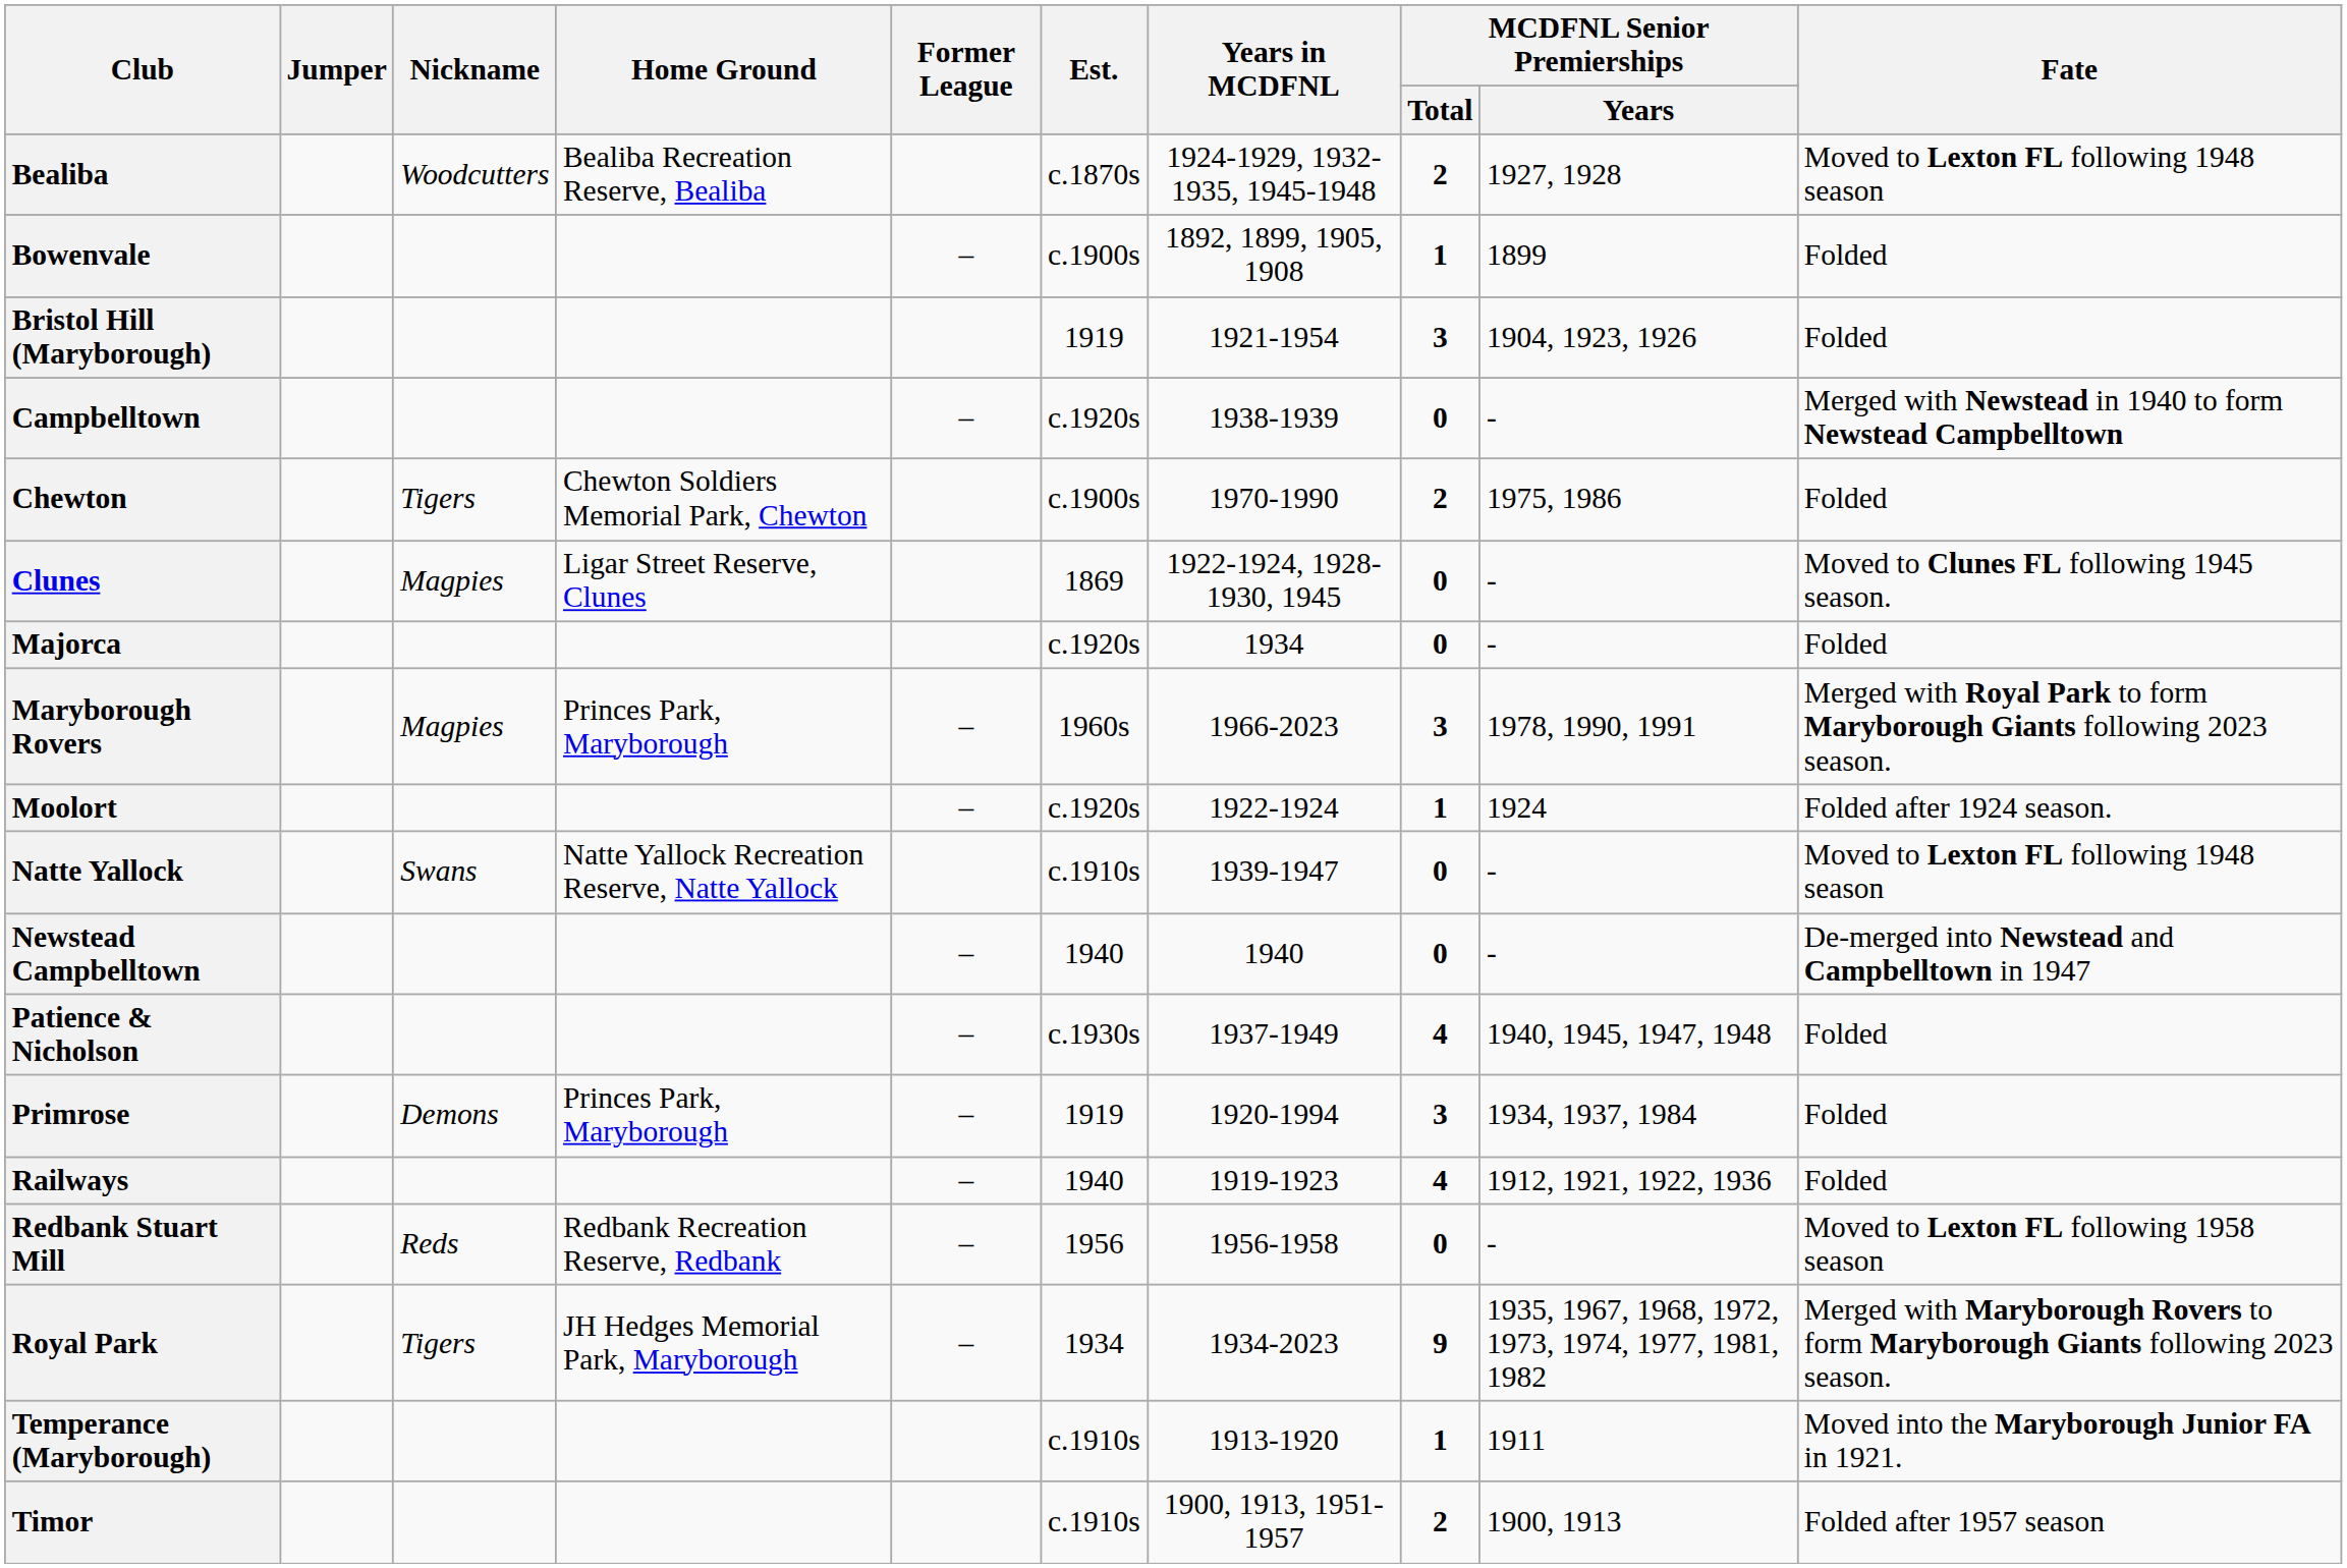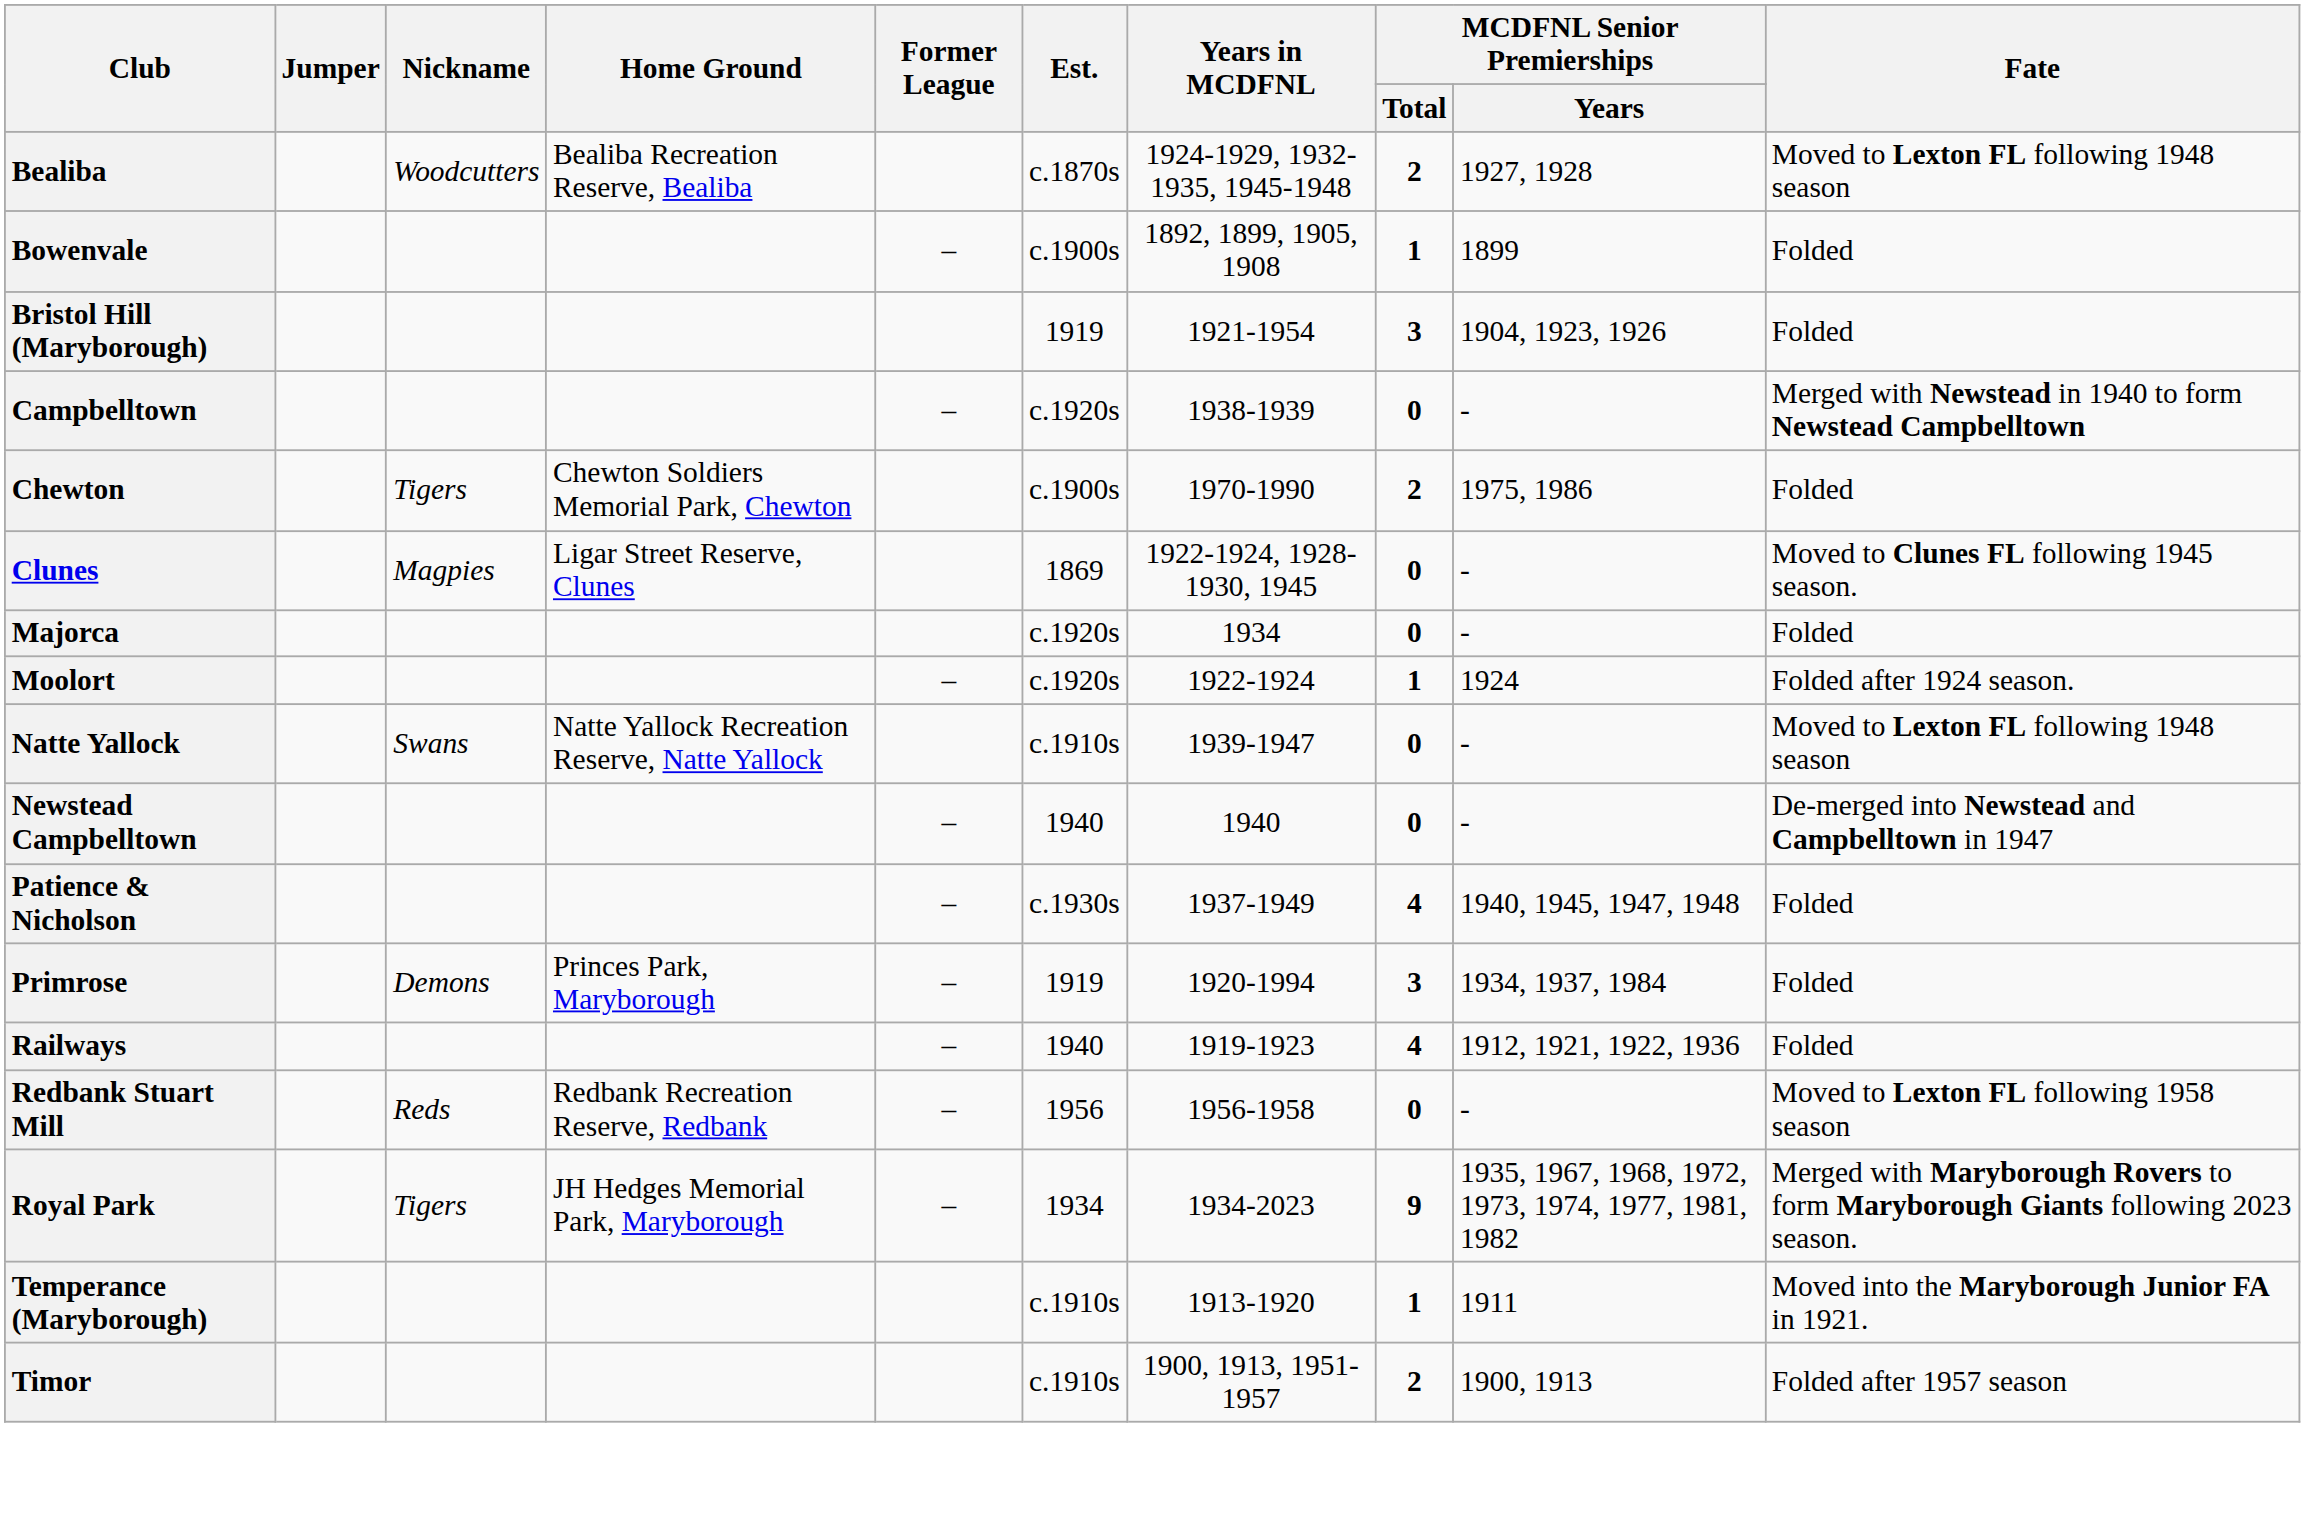 <table class="wikitable sortable">
 <tr>
 <th rowspan="2">Club</th>
 <th rowspan="2">Jumper</th>
 <th rowspan="2">Nickname</th>
 <th rowspan="2">Home Ground</th>
 <th rowspan="2">Former League</th>
 <th rowspan="2">Est.</th>
 <th rowspan="2">Years in MCDFNL</th>
 <th colspan="2">MCDFNL Senior Premierships</th>
 <th rowspan="2">Fate</th>
 </tr>
 <tr>
 <th>Total</th>
 <th>Years</th>
 </tr>
 <tr>
 <th style="text-align:left">Bealiba</th>
 <td></td>
 <td><em>Woodcutters</em></td>
 <td>Bealiba Recreation Reserve, <a href='#'>Bealiba</a></td>
 <td align="center"></td>
 <td align="center">c.1870s</td>
 <td align="center">1924-1929, 1932-1935, 1945-1948</td>
 <td align="center"><strong>2</strong></td>
 <td>1927, 1928</td>
 <td>Moved to <strong>Lexton FL</strong> following 1948 season</td>
 </tr>
 <tr>
 <th style="text-align:left">Bowenvale</th>
 <td></td>
 <td></td>
 <td></td>
 <td align="center">–</td>
 <td align="center">c.1900s</td>
 <td align="center">1892, 1899, 1905, 1908</td>
 <td align="center"><strong>1</strong></td>
 <td>1899</td>
 <td>Folded</td>
 </tr>
 <tr>
 <th style="text-align:left">Bristol Hill (Maryborough)</th>
 <td></td>
 <td></td>
 <td></td>
 <td align="center"></td>
 <td align="center">1919</td>
 <td align="center">1921-1954</td>
 <td align="center"><strong>3</strong></td>
 <td>1904, 1923, 1926</td>
 <td>Folded</td>
 </tr>
 <tr>
 <th style="text-align:left">Campbelltown</th>
 <td></td>
 <td></td>
 <td></td>
 <td align="center">–</td>
 <td align="center">c.1920s</td>
 <td align="center">1938-1939</td>
 <td align="center"><strong>0</strong></td>
 <td>-</td>
 <td>Merged with <strong>Newstead</strong> in 1940 to form <strong>Newstead Campbelltown</strong></td>
 </tr>
 <tr>
 <th style="text-align:left">Chewton</th>
 <td></td>
 <td><em>Tigers</em></td>
 <td>Chewton Soldiers Memorial Park, <a href='#'>Chewton</a></td>
 <td align="center"></td>
 <td align="center">c.1900s</td>
 <td align="center">1970-1990</td>
 <td align="center"><strong>2</strong></td>
 <td>1975, 1986</td>
 <td>Folded</td>
 </tr>
 <tr>
 <th style="text-align:left"><a href='#'>Clunes</a></th>
 <td></td>
 <td><em>Magpies</em></td>
 <td>Ligar Street Reserve, <a href='#'>Clunes</a></td>
 <td align="center"></td>
 <td align="center">1869</td>
 <td align="center">1922-1924, 1928-1930, 1945</td>
 <td align="center"><strong>0</strong></td>
 <td>-</td>
 <td>Moved to <strong>Clunes FL</strong> following 1945 season.</td>
 </tr>
 <tr>
 <th style="text-align:left">Majorca</th>
 <td></td>
 <td></td>
 <td></td>
 <td align="center"></td>
 <td align="center">c.1920s</td>
 <td align="center">1934</td>
 <td align="center"><strong>0</strong></td>
 <td>-</td>
 <td>Folded</td>
-</tr>
-<tr>
-<th style="text-align:left">Maryborough Rovers</th>
-<td></td>
-<td><em>Magpies</em></td>
-<td>Princes Park, <a href='#'>Maryborough</a></td>
-<td align="center">–</td>
-<td align="center">1960s</td>
-<td align="center">1966-2023</td>
-<td align="center"><strong>3</strong></td>
-<td>1978, 1990, 1991</td>
-<td>Merged with <strong>Royal Park</strong> to form <strong>Maryborough Giants</strong> following 2023 season.</td>
 </tr>
 <tr>
 <th style="text-align:left">Moolort</th>
 <td></td>
 <td></td>
 <td></td>
 <td align="center">–</td>
 <td align="center">c.1920s</td>
 <td align="center">1922-1924</td>
 <td align="center"><strong>1</strong></td>
 <td>1924</td>
 <td>Folded after 1924 season.</td>
 </tr>
 <tr>
 <th style="text-align:left">Natte Yallock</th>
 <td></td>
 <td><em>Swans</em></td>
 <td>Natte Yallock Recreation Reserve, <a href='#'>Natte Yallock</a></td>
 <td align="center"></td>
 <td align="center">c.1910s</td>
 <td align="center">1939-1947</td>
 <td align="center"><strong>0</strong></td>
 <td>-</td>
 <td>Moved to <strong>Lexton FL</strong> following 1948 season</td>
 </tr>
 <tr>
 <th style="text-align:left">Newstead Campbelltown</th>
 <td></td>
 <td></td>
 <td></td>
 <td align="center">–</td>
 <td align="center">1940</td>
 <td align="center">1940</td>
 <td align="center"><strong>0</strong></td>
 <td>-</td>
 <td>De-merged into <strong>Newstead</strong> and <strong>Campbelltown</strong> in 1947</td>
 </tr>
 <tr>
 <th style="text-align:left">Patience & Nicholson</th>
 <td></td>
 <td></td>
 <td></td>
 <td align="center">–</td>
 <td align="center">c.1930s</td>
 <td align="center">1937-1949</td>
 <td align="center"><strong>4</strong></td>
 <td>1940, 1945, 1947, 1948</td>
 <td>Folded</td>
 </tr>
 <tr>
 <th style="text-align:left">Primrose</th>
 <td></td>
 <td><em>Demons</em></td>
 <td>Princes Park, <a href='#'>Maryborough</a></td>
 <td align="center">–</td>
 <td align="center">1919</td>
 <td align="center">1920-1994</td>
 <td align="center"><strong>3</strong></td>
 <td>1934, 1937, 1984</td>
 <td>Folded</td>
 </tr>
 <tr>
 <th style="text-align:left">Railways</th>
 <td></td>
 <td></td>
 <td></td>
 <td align="center">–</td>
 <td align="center">1940</td>
 <td align="center">1919-1923</td>
 <td align="center"><strong>4</strong></td>
 <td>1912, 1921, 1922, 1936</td>
 <td>Folded</td>
 </tr>
 <tr>
 <th style="text-align:left">Redbank Stuart Mill</th>
 <td></td>
 <td><em>Reds</em></td>
 <td>Redbank Recreation Reserve, <a href='#'>Redbank</a></td>
 <td align="center">–</td>
 <td align="center">1956</td>
 <td align="center">1956-1958</td>
 <td align="center"><strong>0</strong></td>
 <td>-</td>
 <td>Moved to <strong>Lexton FL</strong> following 1958 season</td>
 </tr>
 <tr>
 <th style="text-align:left">Royal Park</th>
 <td></td>
 <td><em>Tigers</em></td>
 <td>JH Hedges Memorial Park, <a href='#'>Maryborough</a></td>
 <td align="center">–</td>
 <td align="center">1934</td>
 <td align="center">1934-2023</td>
 <td align="center"><strong>9</strong></td>
 <td>1935, 1967, 1968, 1972, 1973, 1974, 1977, 1981, 1982</td>
 <td>Merged with <strong>Maryborough Rovers</strong> to form <strong>Maryborough Giants</strong> following 2023 season.</td>
 </tr>
 <tr>
 <th style="text-align:left">Temperance (Maryborough)</th>
 <td></td>
 <td></td>
 <td></td>
 <td align="center"></td>
 <td align="center">c.1910s</td>
 <td align="center">1913-1920</td>
 <td align="center"><strong>1</strong></td>
 <td>1911</td>
 <td>Moved into the <strong>Maryborough Junior FA</strong> in 1921.</td>
 </tr>
 <tr>
 <th style="text-align:left">Timor</th>
 <td></td>
 <td></td>
 <td></td>
 <td align="center"></td>
 <td align="center">c.1910s</td>
 <td align="center">1900, 1913, 1951-1957</td>
 <td align="center"><strong>2</strong></td>
 <td>1900, 1913</td>
 <td>Folded after 1957 season</td>
 </tr>
 </table>
